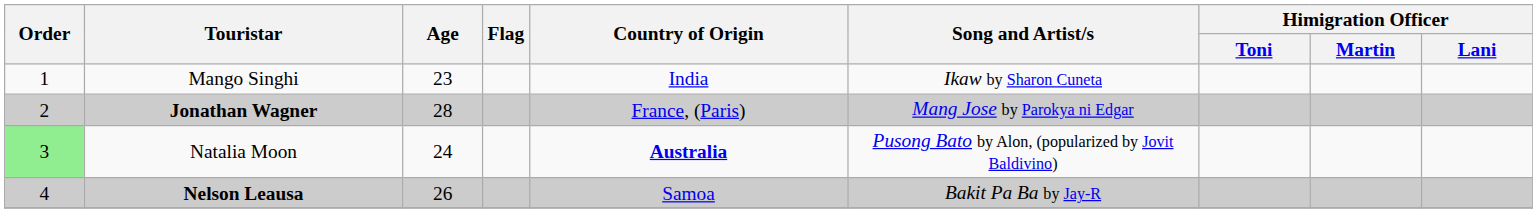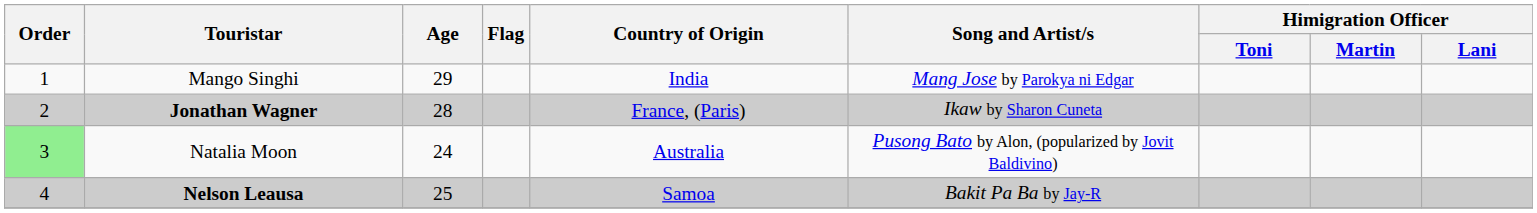 <table class="wikitable" style="text-align:center; line-height:17px; width:100%;">
 <tr>
 <th scope="col" rowspan="2" width="05%">Order</th>
 <th scope="col" rowspan="2" width="20%">Touristar</th>
 <th scope="col" rowspan="2" width="05%">Age</th>
 <th scope="col" rowspan="2" width="02%">Flag</th>
 <th scope="col" rowspan="2" width="20%">Country of Origin</th>
 <th scope="col" rowspan="2" width="22%">Song and Artist/s</th>
 <th scope="col" colspan="3" width="28%">Himigration Officer</th>
 </tr>
 <tr>
 <th width="07%"><a href='#'>Toni</a></th>
 <th width="07%"><a href='#'>Martin</a></th>
 <th width="07%"><a href='#'>Lani</a></th>
 </tr>
 <tr>
 <td>1</td>
 <td>Mango Singhi</td>
-<td>23</td>
+<td>29</td>
 <td></td>
 <td><a href='#'>India</a></td>
-<td><em>Ikaw</em> <small>by <a href='#'>Sharon Cuneta</a></small></td>
+<td><em><a href='#'>Mang Jose</a></em> <small>by <a href='#'>Parokya ni Edgar</a></small></td>
 <td></td>
 <td></td>
 <td></td>
 </tr>
 <tr style="background:#CCCCCC;">
 <td>2</td>
 <td><strong>Jonathan Wagner</strong></td>
 <td>28</td>
 <td></td>
 <td><a href='#'>France</a>, (<a href='#'>Paris</a>)</td>
-<td><em><a href='#'>Mang Jose</a></em> <small>by <a href='#'>Parokya ni Edgar</a></small></td>
+<td><em>Ikaw</em> <small>by <a href='#'>Sharon Cuneta</a></small></td>
 <td></td>
 <td></td>
 <td></td>
 </tr>
 <tr>
 <td style="background: lightgreen;">3</td>
 <td>Natalia Moon</td>
 <td>24</td>
 <td></td>
-<td><strong><a href='#'>Australia</a></strong></td>
+<td><a href='#'>Australia</a></td>
 <td><em><a href='#'>Pusong Bato</a></em> <small>by Alon, (popularized by <a href='#'>Jovit Baldivino</a>)</small></td>
 <td></td>
 <td></td>
 <td></td>
 </tr>
 <tr style="background:#CCCCCC;">
 <td>4</td>
 <td><strong>Nelson Leausa</strong></td>
-<td>26</td>
+<td>25</td>
 <td></td>
 <td><a href='#'>Samoa</a></td>
 <td><em>Bakit Pa Ba</em> <small>by <a href='#'>Jay-R</a></small></td>
 <td></td>
 <td></td>
 <td></td>
 </tr>
 <tr>
 </tr>
 </table>
